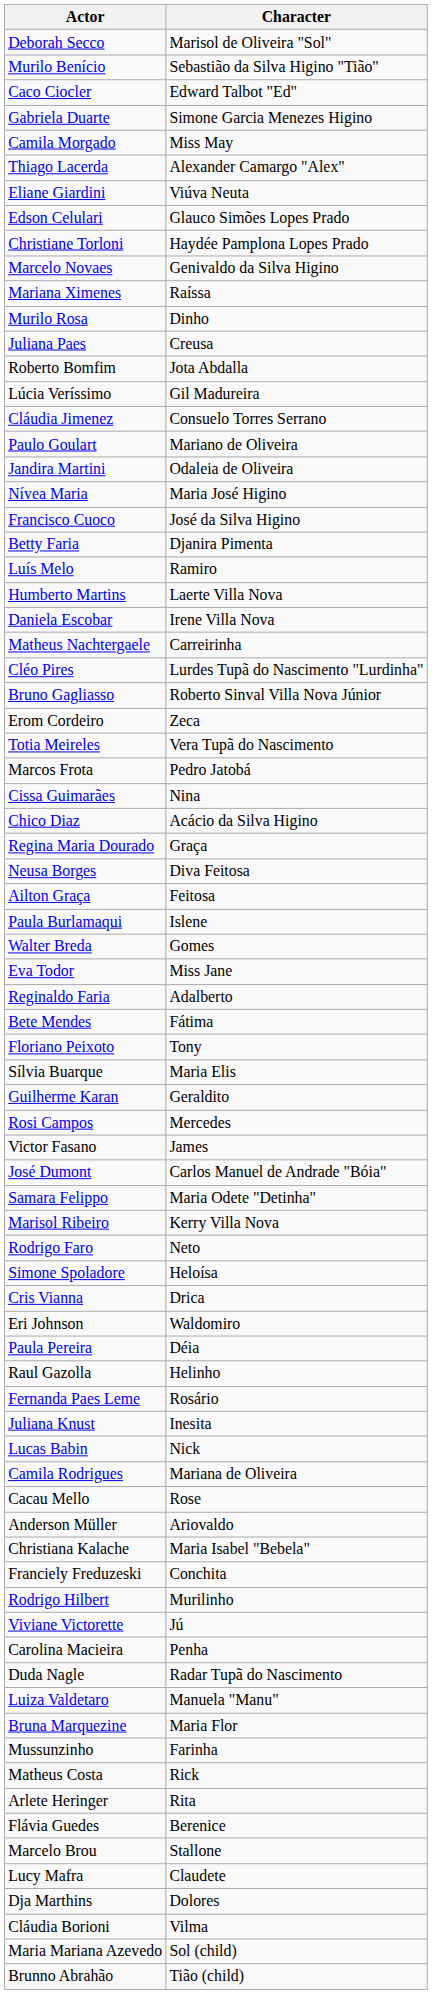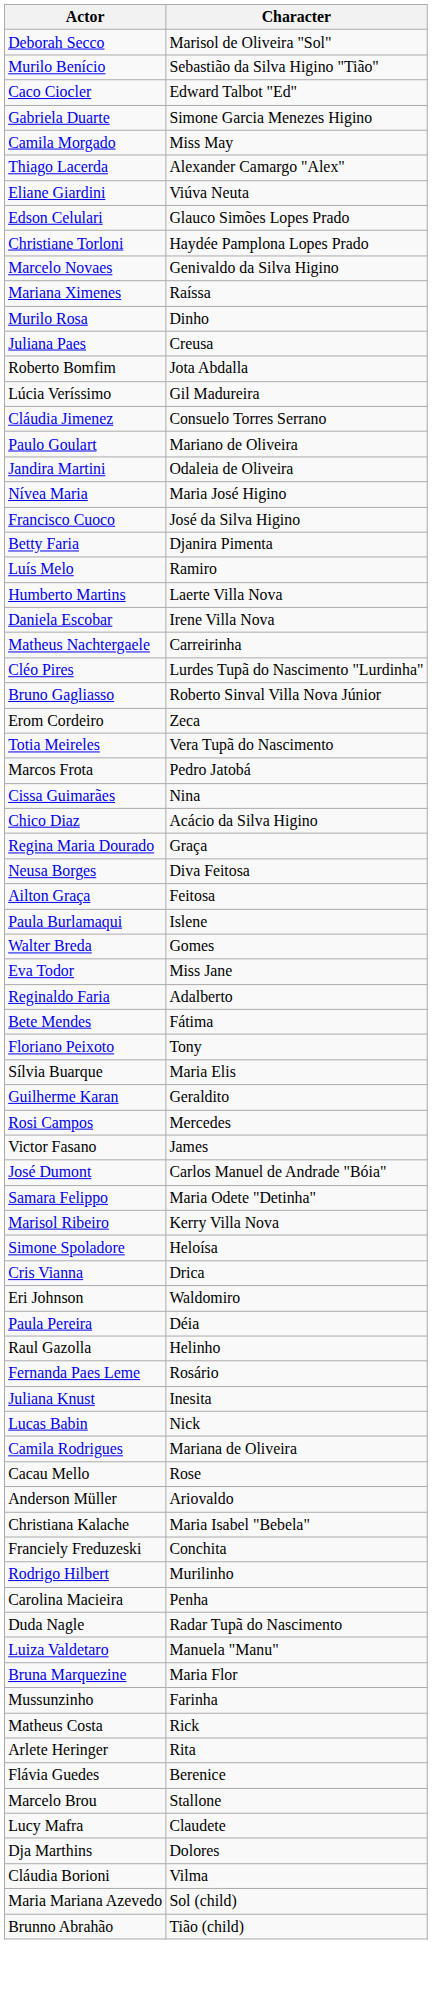 <table class="wikitable sortable">
 <tr>
 <th>Actor</th>
 <th>Character</th>
 </tr>
 <tr>
 <td><a href='#'>Deborah Secco</a></td>
 <td>Marisol de Oliveira "Sol"</td>
 </tr>
 <tr>
 <td><a href='#'>Murilo Benício</a></td>
 <td>Sebastião da Silva Higino "Tião"</td>
 </tr>
 <tr>
 <td><a href='#'>Caco Ciocler</a></td>
 <td>Edward Talbot "Ed"</td>
 </tr>
 <tr>
 <td><a href='#'>Gabriela Duarte</a></td>
 <td>Simone Garcia Menezes Higino</td>
 </tr>
 <tr>
 <td><a href='#'>Camila Morgado</a></td>
 <td>Miss May</td>
 </tr>
 <tr>
 <td><a href='#'>Thiago Lacerda</a></td>
 <td>Alexander Camargo "Alex"</td>
 </tr>
 <tr>
 <td><a href='#'>Eliane Giardini</a></td>
 <td>Viúva Neuta</td>
 </tr>
 <tr>
 <td><a href='#'>Edson Celulari</a></td>
 <td>Glauco Simões Lopes Prado</td>
 </tr>
 <tr>
 <td><a href='#'>Christiane Torloni</a></td>
 <td>Haydée Pamplona Lopes Prado</td>
 </tr>
 <tr>
 <td><a href='#'>Marcelo Novaes</a></td>
 <td>Genivaldo da Silva Higino</td>
 </tr>
 <tr>
 <td><a href='#'>Mariana Ximenes</a></td>
 <td>Raíssa</td>
 </tr>
 <tr>
 <td><a href='#'>Murilo Rosa</a></td>
 <td>Dinho</td>
 </tr>
 <tr>
 <td><a href='#'>Juliana Paes</a></td>
 <td>Creusa</td>
 </tr>
 <tr>
 <td>Roberto Bomfim</td>
 <td>Jota Abdalla</td>
 </tr>
 <tr>
 <td>Lúcia Veríssimo</td>
 <td>Gil Madureira</td>
 </tr>
 <tr>
 <td><a href='#'>Cláudia Jimenez</a></td>
 <td>Consuelo Torres Serrano</td>
 </tr>
 <tr>
 <td><a href='#'>Paulo Goulart</a></td>
 <td>Mariano de Oliveira</td>
 </tr>
 <tr>
 <td><a href='#'>Jandira Martini</a></td>
 <td>Odaleia de Oliveira</td>
 </tr>
 <tr>
 <td><a href='#'>Nívea Maria</a></td>
 <td>Maria José Higino</td>
 </tr>
 <tr>
 <td><a href='#'>Francisco Cuoco</a></td>
 <td>José da Silva Higino</td>
 </tr>
 <tr>
 <td><a href='#'>Betty Faria</a></td>
 <td>Djanira Pimenta</td>
 </tr>
 <tr>
 <td><a href='#'>Luís Melo</a></td>
 <td>Ramiro</td>
 </tr>
 <tr>
 <td><a href='#'>Humberto Martins</a></td>
 <td>Laerte Villa Nova</td>
 </tr>
 <tr>
 <td><a href='#'>Daniela Escobar</a></td>
 <td>Irene Villa Nova</td>
 </tr>
 <tr>
 <td><a href='#'>Matheus Nachtergaele</a></td>
 <td>Carreirinha</td>
 </tr>
 <tr>
 <td><a href='#'>Cléo Pires</a></td>
 <td>Lurdes Tupã do Nascimento "Lurdinha"</td>
 </tr>
 <tr>
 <td><a href='#'>Bruno Gagliasso</a></td>
 <td>Roberto Sinval Villa Nova Júnior</td>
 </tr>
 <tr>
 <td>Erom Cordeiro</td>
 <td>Zeca</td>
 </tr>
 <tr>
 <td><a href='#'>Totia Meireles</a></td>
 <td>Vera Tupã do Nascimento</td>
 </tr>
 <tr>
 <td>Marcos Frota</td>
 <td>Pedro Jatobá</td>
 </tr>
 <tr>
 <td><a href='#'>Cissa Guimarães</a></td>
 <td>Nina</td>
 </tr>
 <tr>
 <td><a href='#'>Chico Diaz</a></td>
 <td>Acácio da Silva Higino</td>
 </tr>
 <tr>
 <td><a href='#'>Regina Maria Dourado</a></td>
 <td>Graça</td>
 </tr>
 <tr>
 <td><a href='#'>Neusa Borges</a></td>
 <td>Diva Feitosa</td>
 </tr>
 <tr>
 <td><a href='#'>Ailton Graça</a></td>
 <td>Feitosa</td>
 </tr>
 <tr>
 <td><a href='#'>Paula Burlamaqui</a></td>
 <td>Islene</td>
 </tr>
 <tr>
 <td><a href='#'>Walter Breda</a></td>
 <td>Gomes</td>
 </tr>
 <tr>
 <td><a href='#'>Eva Todor</a></td>
 <td>Miss Jane</td>
 </tr>
 <tr>
 <td><a href='#'>Reginaldo Faria</a></td>
 <td>Adalberto</td>
 </tr>
 <tr>
 <td><a href='#'>Bete Mendes</a></td>
 <td>Fátima</td>
 </tr>
 <tr>
 <td><a href='#'>Floriano Peixoto</a></td>
 <td>Tony</td>
 </tr>
 <tr>
 <td>Sílvia Buarque</td>
 <td>Maria Elis</td>
 </tr>
 <tr>
 <td><a href='#'>Guilherme Karan</a></td>
 <td>Geraldito</td>
 </tr>
 <tr>
 <td><a href='#'>Rosi Campos</a></td>
 <td>Mercedes</td>
 </tr>
 <tr>
 <td>Victor Fasano</td>
 <td>James</td>
 </tr>
 <tr>
 <td><a href='#'>José Dumont</a></td>
 <td>Carlos Manuel de Andrade "Bóia"</td>
 </tr>
 <tr>
 <td><a href='#'>Samara Felippo</a></td>
 <td>Maria Odete "Detinha"</td>
 </tr>
 <tr>
 <td><a href='#'>Marisol Ribeiro</a></td>
 <td>Kerry Villa Nova</td>
 </tr>
 <tr>
-<td><a href='#'>Rodrigo Faro</a></td>
-<td>Neto</td>
-</tr>
-<tr>
 <td><a href='#'>Simone Spoladore</a></td>
 <td>Heloísa</td>
 </tr>
 <tr>
 <td><a href='#'>Cris Vianna</a></td>
 <td>Drica</td>
 </tr>
 <tr>
 <td>Eri Johnson</td>
 <td>Waldomiro</td>
 </tr>
 <tr>
 <td><a href='#'>Paula Pereira</a></td>
 <td>Déia</td>
 </tr>
 <tr>
 <td>Raul Gazolla</td>
 <td>Helinho</td>
 </tr>
 <tr>
 <td><a href='#'>Fernanda Paes Leme</a></td>
 <td>Rosário</td>
 </tr>
 <tr>
 <td><a href='#'>Juliana Knust</a></td>
 <td>Inesita</td>
 </tr>
 <tr>
 <td><a href='#'>Lucas Babin</a></td>
 <td>Nick</td>
 </tr>
 <tr>
 <td><a href='#'>Camila Rodrigues</a></td>
 <td>Mariana de Oliveira</td>
 </tr>
 <tr>
 <td>Cacau Mello</td>
 <td>Rose</td>
 </tr>
 <tr>
 <td>Anderson Müller</td>
 <td>Ariovaldo</td>
 </tr>
 <tr>
 <td>Christiana Kalache</td>
 <td>Maria Isabel "Bebela"</td>
 </tr>
 <tr>
 <td>Franciely Freduzeski</td>
 <td>Conchita</td>
 </tr>
 <tr>
 <td><a href='#'>Rodrigo Hilbert</a></td>
 <td>Murilinho</td>
-</tr>
-<tr>
-<td><a href='#'>Viviane Victorette</a></td>
-<td>Jú</td>
 </tr>
 <tr>
 <td>Carolina Macieira</td>
 <td>Penha</td>
 </tr>
 <tr>
 <td>Duda Nagle</td>
 <td>Radar Tupã do Nascimento</td>
 </tr>
 <tr>
 <td><a href='#'>Luiza Valdetaro</a></td>
 <td>Manuela "Manu"</td>
 </tr>
 <tr>
 <td><a href='#'>Bruna Marquezine</a></td>
 <td>Maria Flor</td>
 </tr>
 <tr>
 <td>Mussunzinho</td>
 <td>Farinha</td>
 </tr>
 <tr>
 <td>Matheus Costa</td>
 <td>Rick</td>
 </tr>
 <tr>
 <td>Arlete Heringer</td>
 <td>Rita</td>
 </tr>
 <tr>
 <td>Flávia Guedes</td>
 <td>Berenice</td>
 </tr>
 <tr>
 <td>Marcelo Brou</td>
 <td>Stallone</td>
 </tr>
 <tr>
 <td>Lucy Mafra</td>
 <td>Claudete</td>
 </tr>
 <tr>
 <td>Dja Marthins</td>
 <td>Dolores</td>
 </tr>
 <tr>
 <td>Cláudia Borioni</td>
 <td>Vilma</td>
 </tr>
 <tr>
 <td>Maria Mariana Azevedo</td>
 <td>Sol (child)</td>
 </tr>
 <tr>
 <td>Brunno Abrahão</td>
 <td>Tião (child)</td>
 </tr>
 </table>
